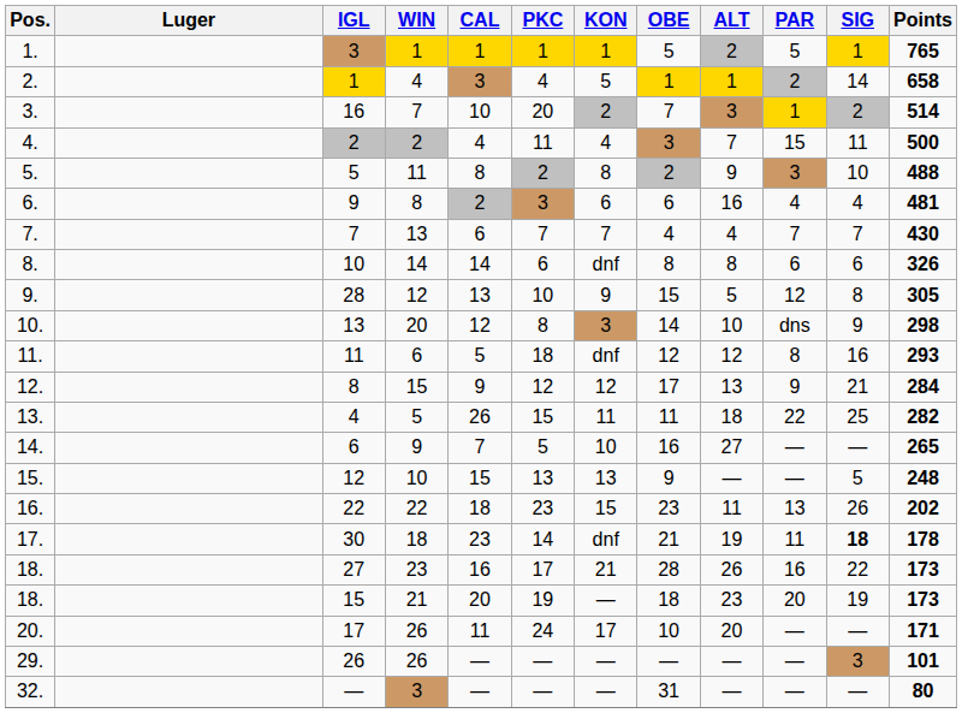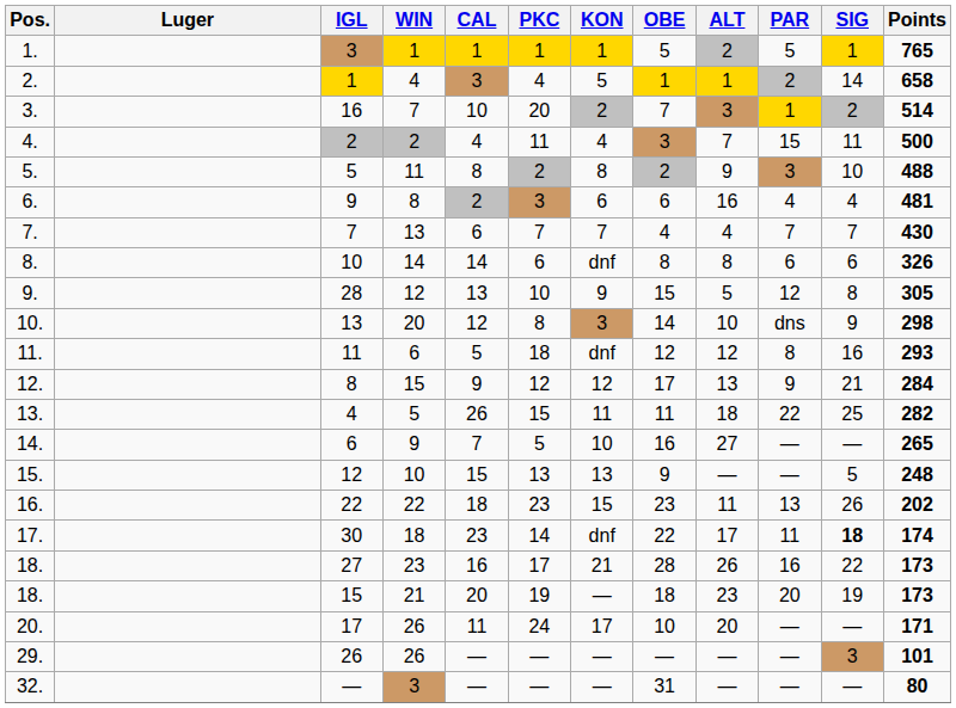 <table class=wikitable  bgcolor="#f7f8ff" cellpadding="3" cellspacing="0" border="1" style="text-align:center; border: gray solid 1px; border-collapse: collapse;">
 <tr bgcolor="#CCCCCC">
 <th width="10">Pos.</th>
 <th width="215">Luger</th>
 <th width="45"><a href='#'>IGL</a></th>
 <th width="45"><a href='#'>WIN</a></th>
 <th width="45"><a href='#'>CAL</a></th>
 <th width="45"><a href='#'>PKC</a></th>
 <th width="45"><a href='#'>KON</a></th>
 <th width="45"><a href='#'>OBE</a></th>
 <th width="45"><a href='#'>ALT</a></th>
 <th width="45"><a href='#'>PAR</a></th>
 <th width="45"><a href='#'>SIG</a></th>
 <th width="45">Points</th>
 </tr>
 <tr>
 <td>1.</td>
 <td align="left"></td>
 <td bgcolor="cc9966">3</td>
 <td bgcolor="gold">1</td>
 <td bgcolor="gold">1</td>
 <td bgcolor="gold">1</td>
 <td bgcolor="gold">1</td>
 <td>5</td>
 <td bgcolor="silver">2</td>
 <td>5</td>
 <td bgcolor="gold">1</td>
 <td><strong>765</strong></td>
 </tr>
 <tr>
 <td>2.</td>
 <td align="left"></td>
 <td bgcolor="gold">1</td>
 <td>4</td>
 <td bgcolor="cc9966">3</td>
 <td>4</td>
 <td>5</td>
 <td bgcolor="gold">1</td>
 <td bgcolor="gold">1</td>
 <td bgcolor="silver">2</td>
 <td>14</td>
 <td><strong>658</strong></td>
 </tr>
 <tr>
 <td>3.</td>
 <td align="left"></td>
 <td>16</td>
 <td>7</td>
 <td>10</td>
 <td>20</td>
 <td bgcolor="silver">2</td>
 <td>7</td>
 <td bgcolor="cc9966">3</td>
 <td bgcolor="gold">1</td>
 <td bgcolor="silver">2</td>
 <td><strong>514</strong></td>
 </tr>
 <tr>
 <td>4.</td>
 <td align="left"></td>
 <td bgcolor="silver">2</td>
 <td bgcolor="silver">2</td>
 <td>4</td>
 <td>11</td>
 <td>4</td>
 <td bgcolor="cc9966">3</td>
 <td>7</td>
 <td>15</td>
 <td>11</td>
 <td><strong>500</strong></td>
 </tr>
 <tr>
 <td>5.</td>
 <td align="left"></td>
 <td>5</td>
 <td>11</td>
 <td>8</td>
 <td bgcolor="silver">2</td>
 <td>8</td>
 <td bgcolor="silver">2</td>
 <td>9</td>
 <td bgcolor="cc9966">3</td>
 <td>10</td>
 <td><strong>488</strong></td>
 </tr>
 <tr>
 <td>6.</td>
 <td align="left"></td>
 <td>9</td>
 <td>8</td>
 <td bgcolor="silver">2</td>
 <td bgcolor="cc9966">3</td>
 <td>6</td>
 <td>6</td>
 <td>16</td>
 <td>4</td>
 <td>4</td>
 <td><strong>481</strong></td>
 </tr>
 <tr>
 <td>7.</td>
 <td align="left"></td>
 <td>7</td>
 <td>13</td>
 <td>6</td>
 <td>7</td>
 <td>7</td>
 <td>4</td>
 <td>4</td>
 <td>7</td>
 <td>7</td>
 <td><strong>430</strong></td>
 </tr>
 <tr>
 <td>8.</td>
 <td align="left"></td>
 <td>10</td>
 <td>14</td>
 <td>14</td>
 <td>6</td>
 <td>dnf</td>
 <td>8</td>
 <td>8</td>
 <td>6</td>
 <td>6</td>
 <td><strong>326</strong></td>
 </tr>
 <tr>
 <td>9.</td>
 <td align="left"></td>
 <td>28</td>
 <td>12</td>
 <td>13</td>
 <td>10</td>
 <td>9</td>
 <td>15</td>
 <td>5</td>
 <td>12</td>
 <td>8</td>
 <td><strong>305</strong></td>
 </tr>
 <tr>
 <td>10.</td>
 <td align="left"></td>
 <td>13</td>
 <td>20</td>
 <td>12</td>
 <td>8</td>
 <td bgcolor="cc9966">3</td>
 <td>14</td>
 <td>10</td>
 <td>dns</td>
 <td>9</td>
 <td><strong>298</strong></td>
 </tr>
 <tr>
 <td>11.</td>
 <td align="left"></td>
 <td>11</td>
 <td>6</td>
 <td>5</td>
 <td>18</td>
 <td>dnf</td>
 <td>12</td>
 <td>12</td>
 <td>8</td>
 <td>16</td>
 <td><strong>293</strong></td>
 </tr>
 <tr>
 <td>12.</td>
 <td align="left"></td>
 <td>8</td>
 <td>15</td>
 <td>9</td>
 <td>12</td>
 <td>12</td>
 <td>17</td>
 <td>13</td>
 <td>9</td>
 <td>21</td>
 <td><strong>284</strong></td>
 </tr>
 <tr>
 <td>13.</td>
 <td align="left"></td>
 <td>4</td>
 <td>5</td>
 <td>26</td>
 <td>15</td>
 <td>11</td>
 <td>11</td>
 <td>18</td>
 <td>22</td>
 <td>25</td>
 <td><strong>282</strong></td>
 </tr>
 <tr>
 <td>14.</td>
 <td align="left"></td>
 <td>6</td>
 <td>9</td>
 <td>7</td>
 <td>5</td>
 <td>10</td>
 <td>16</td>
 <td>27</td>
 <td>—</td>
 <td>—</td>
 <td><strong>265</strong></td>
 </tr>
 <tr>
 <td>15.</td>
 <td align="left"></td>
 <td>12</td>
 <td>10</td>
 <td>15</td>
 <td>13</td>
 <td>13</td>
 <td>9</td>
 <td>—</td>
 <td>—</td>
 <td>5</td>
 <td><strong>248</strong></td>
 </tr>
 <tr>
 <td>16.</td>
 <td align="left"></td>
 <td>22</td>
 <td>22</td>
 <td>18</td>
 <td>23</td>
 <td>15</td>
 <td>23</td>
 <td>11</td>
 <td>13</td>
 <td>26</td>
 <td><strong>202</strong></td>
 </tr>
 <tr>
 <td>17.</td>
 <td align="left"></td>
 <td>30</td>
 <td>18</td>
 <td>23</td>
 <td>14</td>
 <td>dnf</td>
-<td>21</td>
-<td>19</td>
+<td>22</td>
+<td>17</td>
 <td>11</td>
 <td><strong>18</strong></td>
-<td><strong>178</strong></td>
+<td><strong>174</strong></td>
 </tr>
 <tr>
 <td>18.</td>
 <td align="left"></td>
 <td>27</td>
 <td>23</td>
 <td>16</td>
 <td>17</td>
 <td>21</td>
 <td>28</td>
 <td>26</td>
 <td>16</td>
 <td>22</td>
 <td><strong>173</strong></td>
 </tr>
 <tr>
 <td>18.</td>
 <td align="left"></td>
 <td>15</td>
 <td>21</td>
 <td>20</td>
 <td>19</td>
 <td>—</td>
 <td>18</td>
 <td>23</td>
 <td>20</td>
 <td>19</td>
 <td><strong>173</strong></td>
 </tr>
 <tr>
 <td>20.</td>
 <td align="left"></td>
 <td>17</td>
 <td>26</td>
 <td>11</td>
 <td>24</td>
 <td>17</td>
 <td>10</td>
 <td>20</td>
 <td>—</td>
 <td>—</td>
 <td><strong>171</strong></td>
 </tr>
 <tr>
 <td>29.</td>
 <td align="left"></td>
 <td>26</td>
 <td>26</td>
 <td>—</td>
 <td>—</td>
 <td>—</td>
 <td>—</td>
 <td>—</td>
 <td>—</td>
 <td bgcolor="cc9966">3</td>
 <td><strong>101</strong></td>
 </tr>
 <tr>
 <td>32.</td>
 <td align="left"></td>
 <td>—</td>
 <td bgcolor="cc9966">3</td>
 <td>—</td>
 <td>—</td>
 <td>—</td>
 <td>31</td>
 <td>—</td>
 <td>—</td>
 <td>—</td>
 <td><strong>80</strong></td>
 </tr>
 <tr>
 </tr>
 </table>
